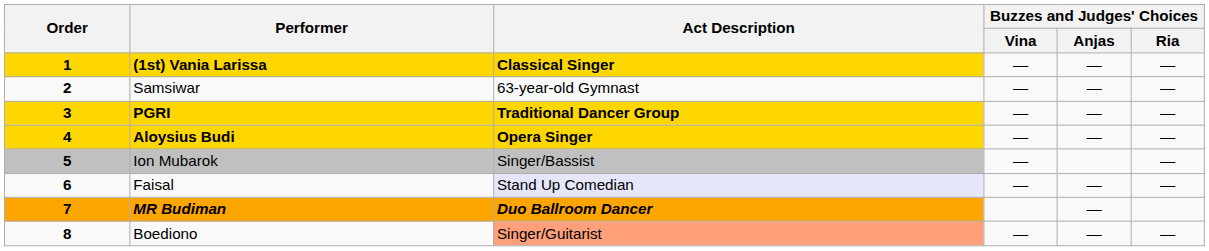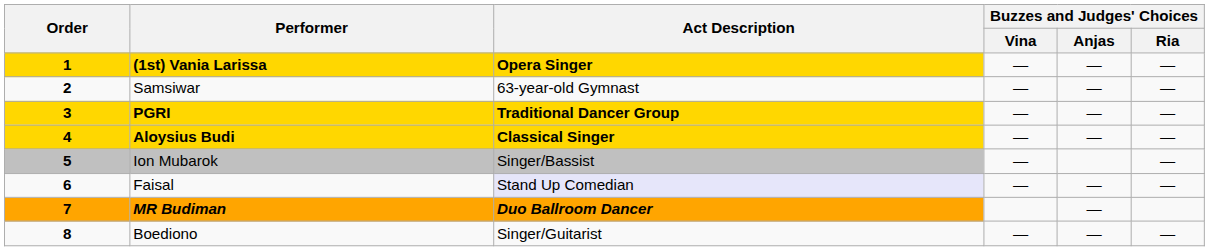 <table class="wikitable" style="width:100%;">
 <tr>
 <th rowspan=2>Order</th>
 <th rowspan=2>Performer</th>
 <th rowspan=2>Act Description</th>
 <th colspan=3>Buzzes and Judges' Choices</th>
 </tr>
 <tr>
 <th width="70">Vina</th>
 <th width="70">Anjas</th>
 <th width="70">Ria</th>
 </tr>
 <tr>
 <td style="background:gold;" align="center"><strong>1</strong></td>
 <td style="background:gold;"><strong>(1st) Vania Larissa</strong></td>
-<td style="background:gold;"><strong>Classical Singer</strong></td>
+<td style="background:gold;"><strong>Opera Singer</strong></td>
 <td align="center">—</td>
 <td align="center">—</td>
 <td align="center">—</td>
 </tr>
 <tr>
 <td align="center"><strong>2</strong></td>
 <td>Samsiwar</td>
 <td>63-year-old Gymnast</td>
 <td align="center">—</td>
 <td align="center">—</td>
 <td align="center">—</td>
 </tr>
 <tr>
 <td style="background:gold;" align="center"><strong>3</strong></td>
 <td style="background:gold;"><strong>PGRI</strong></td>
 <td style="background:gold;"><strong>Traditional Dancer Group</strong></td>
 <td align="center">—</td>
 <td align="center">—</td>
 <td align="center">—</td>
 </tr>
 <tr>
 <td style="background:gold;" align="center"><strong>4</strong></td>
 <td style="background:gold;"><strong>Aloysius Budi</strong></td>
-<td style="background:gold;"><strong>Opera Singer</strong></td>
+<td style="background:gold;"><strong>Classical Singer</strong></td>
 <td align="center">—</td>
 <td align="center">—</td>
 <td align="center">—</td>
 </tr>
 <tr>
 <td style="background:silver;" align="center"><strong>5</strong></td>
 <td style="background:silver;">Ion Mubarok</td>
 <td style="background:silver;">Singer/Bassist</td>
 <td align="center">—</td>
 <td style="text-align:center;"></td>
 <td align="center">—</td>
 </tr>
 <tr>
 <td align="center"><strong>6</strong></td>
 <td>Faisal</td>
 <td style="background: lavender;">Stand Up Comedian</td>
 <td align="center">—</td>
 <td align="center">—</td>
 <td align="center">—</td>
 </tr>
 <tr>
 <td style="background:orange;" align="center"><strong>7</strong></td>
 <td style="background:orange;"><strong><em>MR Budiman</em></strong></td>
 <td style="background:orange;"><strong><em>Duo Ballroom Dancer</em></strong></td>
 <td style="text-align:center;"></td>
 <td align="center">—</td>
 <td style="text-align:center;"></td>
 </tr>
 <tr>
 <td align="center"><strong>8</strong></td>
 <td>Boediono</td>
-<td style="background: lightsalmon;">Singer/Guitarist</td>
+<td>Singer/Guitarist</td>
 <td align="center">—</td>
 <td align="center">—</td>
 <td align="center">—</td>
 </tr>
 </table>
